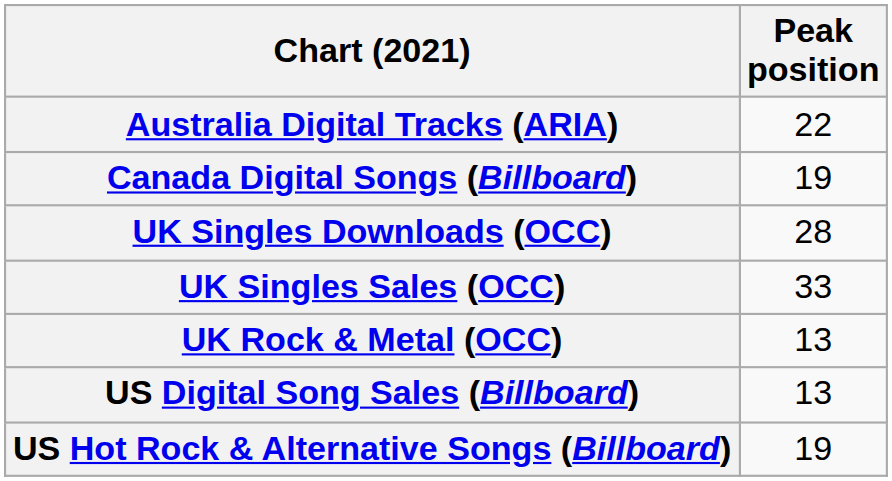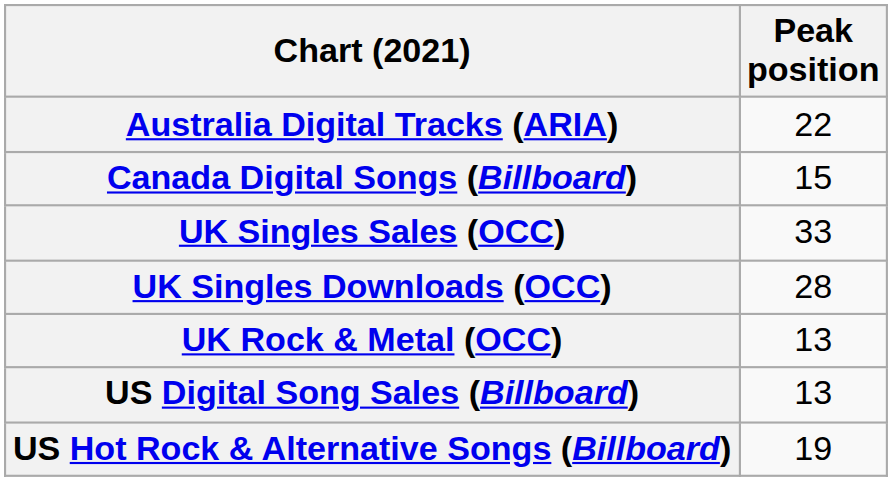 <table class="wikitable sortable plainrowheaders" style="text-align:center">
 <tr>
 <th scope="col">Chart (2021)</th>
 <th scope="col">Peak<br>position</th>
 </tr>
 <tr>
 <th scope="row"><a href='#'>Australia Digital Tracks</a> (<a href='#'>ARIA</a>)</th>
 <td>22</td>
 </tr>
 <tr>
 <th scope="row"><a href='#'>Canada Digital Songs</a> (<em><a href='#'>Billboard</a></em>)</th>
-<td>19</td>
+<td>15</td>
+</tr>
+<tr>
+<th scope="row"><a href='#'>UK Singles Sales</a> (<a href='#'>OCC</a>)</th>
+<td>33</td>
 </tr>
 <tr>
 <th scope="row"><a href='#'>UK Singles Downloads</a> (<a href='#'>OCC</a>)</th>
 <td>28</td>
-</tr>
-<tr>
-<th scope="row"><a href='#'>UK Singles Sales</a> (<a href='#'>OCC</a>)</th>
-<td>33</td>
 </tr>
 <tr>
 <th scope="row"><a href='#'>UK Rock & Metal</a> (<a href='#'>OCC</a>)</th>
 <td>13</td>
 </tr>
 <tr>
 <th scope="row">US <a href='#'>Digital Song Sales</a> (<em><a href='#'>Billboard</a></em>)</th>
 <td>13</td>
 </tr>
 <tr>
 <th scope="row">US <a href='#'>Hot Rock & Alternative Songs</a> (<em><a href='#'>Billboard</a></em>)</th>
 <td>19</td>
 </tr>
 </table>
